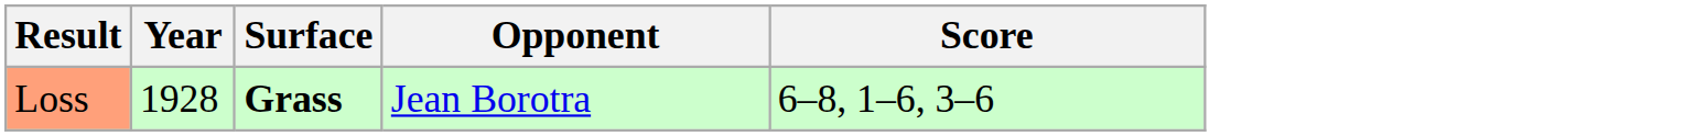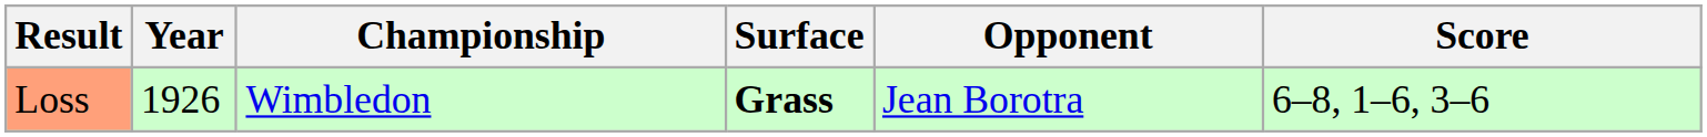 <table class='sortable wikitable'>
 <tr>
 <th style="width:40px">Result</th>
 <th style="width:35px">Year</th>
+<th style="width:190px">Championship</th>
 <th style="width:50px">Surface</th>
 <th style="width:150px">Opponent</th>
 <th style="width:170px" class="unsortable">Score</th>
 </tr>
 <tr style="background:#cfc;">
 <td style="background:#ffa07a;">Loss</td>
-<td>1928</td>
+<td>1926</td>
+<td><a href='#'>Wimbledon</a></td>
 <td><strong>Grass</strong></td>
 <td> <a href='#'>Jean Borotra</a></td>
 <td>6–8, 1–6, 3–6</td>
 </tr>
 </table>
